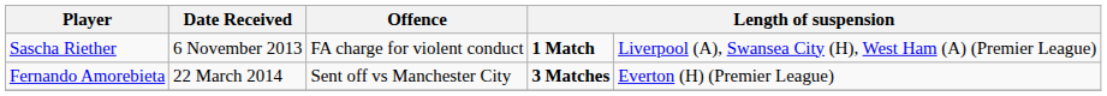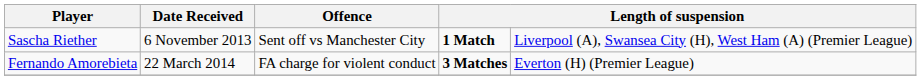 <table class="wikitable">
 <tr>
 <th>Player</th>
 <th>Date Received</th>
 <th>Offence</th>
 <th colspan="3">Length of suspension</th>
 </tr>
 <tr>
 <td><a href='#'>Sascha Riether</a></td>
 <td>6 November 2013</td>
-<td>FA charge for violent conduct</td>
+<td>Sent off vs Manchester City</td>
 <td><strong>1 Match</strong></td>
 <td><a href='#'>Liverpool</a> (A), <a href='#'>Swansea City</a> (H), <a href='#'>West Ham</a> (A) (Premier League)</td>
 </tr>
 <tr>
 <td><a href='#'>Fernando Amorebieta</a></td>
 <td>22 March 2014</td>
-<td>Sent off vs Manchester City</td>
+<td>FA charge for violent conduct</td>
 <td><strong>3 Matches</strong></td>
 <td><a href='#'>Everton</a> (H) (Premier League)</td>
 </tr>
 <tr>
 </tr>
 </table>
